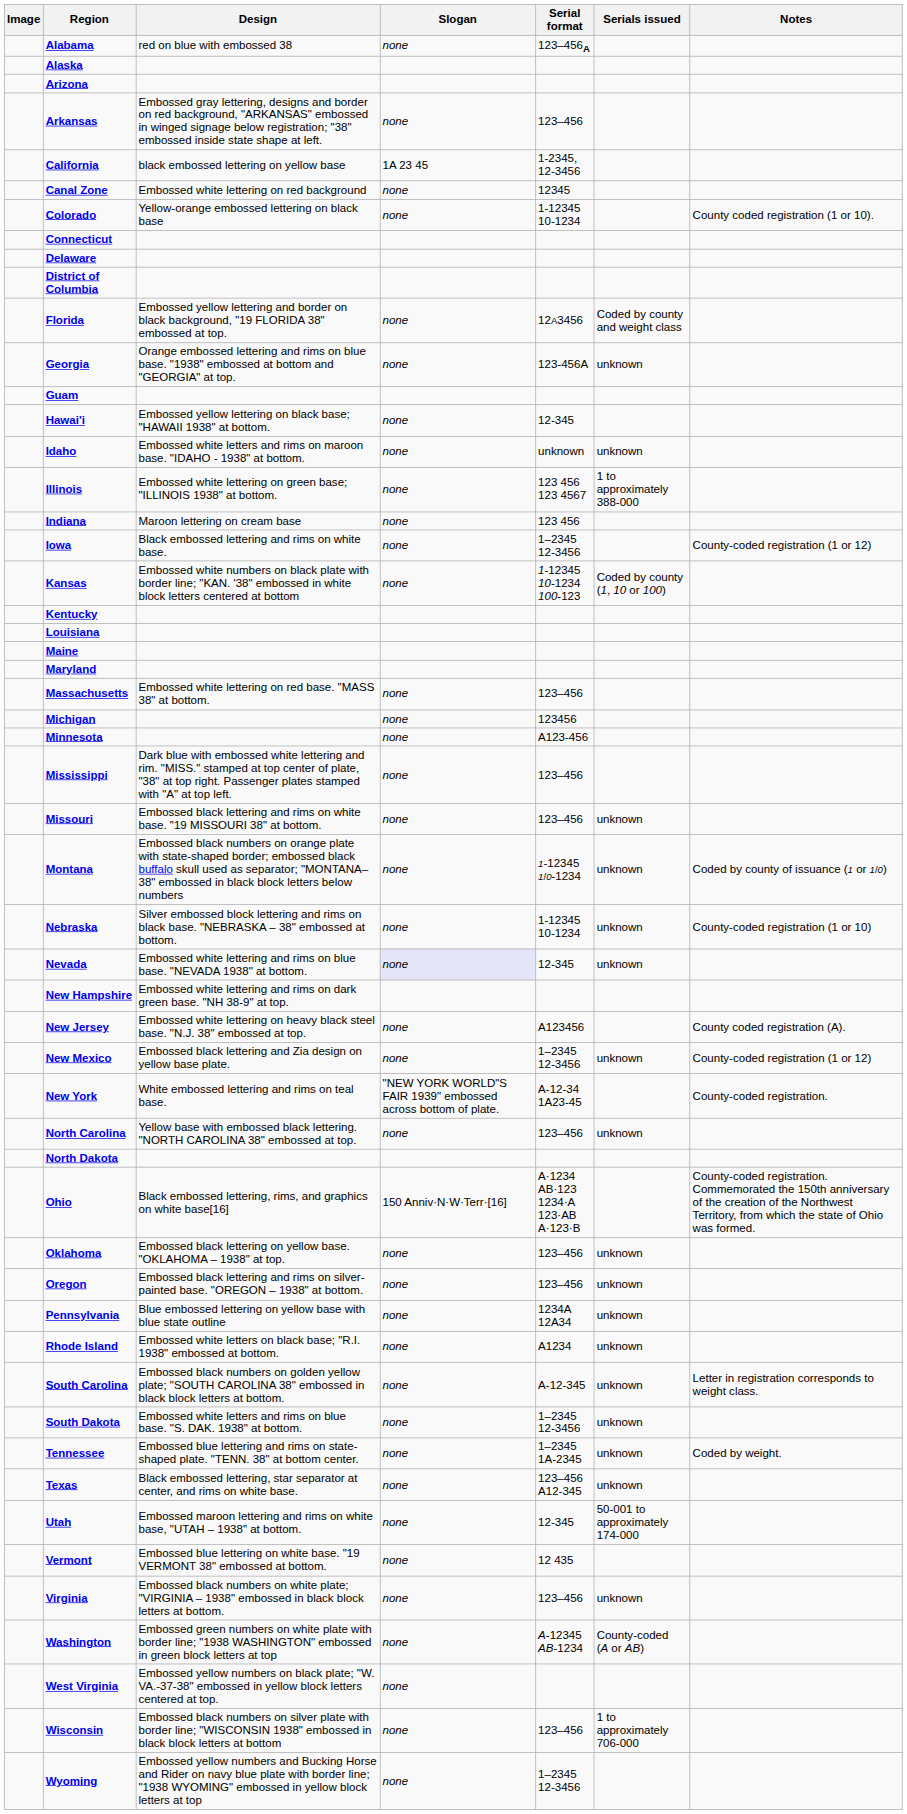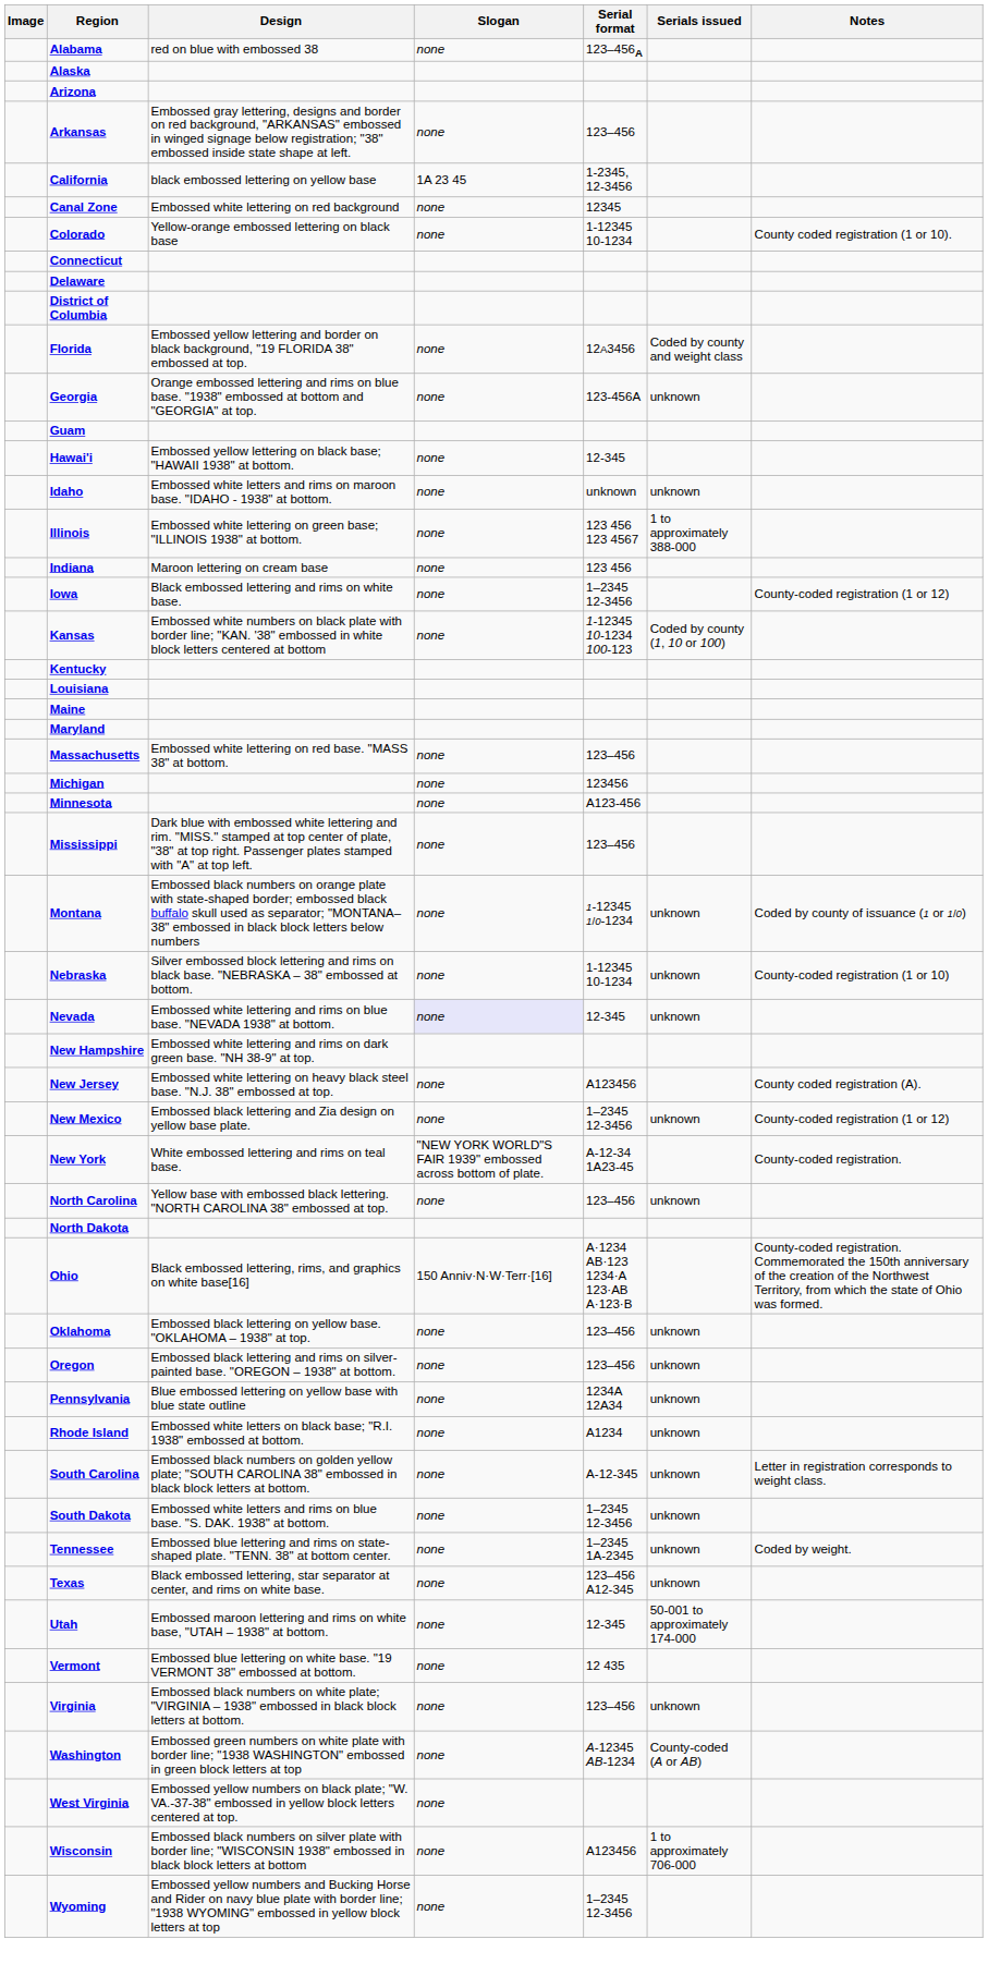 <table class="wikitable">
 <tr>
 <th>Image</th>
 <th>Region</th>
 <th>Design</th>
 <th>Slogan</th>
 <th>Serial format</th>
 <th>Serials issued</th>
 <th>Notes</th>
 </tr>
 <tr>
 <td></td>
 <td><strong><a href='#'>Alabama</a></strong></td>
 <td>red on blue with embossed 38</td>
 <td><em>none</em></td>
 <td>123–456<sub><strong>A</strong></sub></td>
 <td></td>
 <td></td>
 </tr>
 <tr>
 <td></td>
 <td><strong><a href='#'>Alaska</a></strong></td>
 <td></td>
 <td></td>
 <td></td>
 <td></td>
 <td></td>
 </tr>
 <tr>
 <td></td>
 <td><strong><a href='#'>Arizona</a></strong></td>
 <td></td>
 <td></td>
 <td></td>
 <td></td>
 <td></td>
 </tr>
 <tr>
 <td></td>
 <td><strong><a href='#'>Arkansas</a></strong></td>
 <td>Embossed gray lettering, designs and border on red background, "ARKANSAS" embossed in winged signage below registration; "38" embossed inside state shape at left.</td>
 <td><em>none</em></td>
 <td>123–456</td>
 <td></td>
 <td></td>
 </tr>
 <tr>
 <td></td>
 <td><strong><a href='#'>California</a></strong></td>
 <td>black embossed lettering on yellow base</td>
 <td>1A 23 45</td>
 <td>1-2345, 12-3456</td>
 <td></td>
 </tr>
 <tr>
 <td></td>
 <td><strong><a href='#'>Canal Zone</a></strong></td>
 <td>Embossed white lettering on red background</td>
 <td><em>none</em></td>
 <td>12345</td>
 <td></td>
 <td></td>
 </tr>
 <tr>
 <td></td>
 <td><strong><a href='#'>Colorado</a></strong></td>
 <td>Yellow-orange embossed lettering on black base</td>
 <td><em>none</em></td>
 <td>1-12345<br>10-1234</td>
 <td></td>
 <td>County coded registration (1 or 10).</td>
 </tr>
 <tr>
 <td></td>
 <td><strong><a href='#'>Connecticut</a></strong></td>
 <td></td>
 <td></td>
 <td></td>
 <td></td>
 <td></td>
 </tr>
 <tr>
 <td></td>
 <td><strong><a href='#'>Delaware</a></strong></td>
 <td></td>
 <td></td>
 <td></td>
 <td></td>
 <td></td>
 </tr>
 <tr>
 <td></td>
 <td><strong><a href='#'>District of Columbia</a></strong></td>
 <td></td>
 <td></td>
 <td></td>
 <td></td>
 <td></td>
 </tr>
 <tr>
 <td></td>
 <td><strong><a href='#'>Florida</a></strong></td>
 <td>Embossed yellow lettering and border on black background, "19 FLORIDA 38" embossed at top.</td>
 <td><em>none</em></td>
 <td>12<small>A</small>3456</td>
 <td>Coded by county and weight class</td>
 <td></td>
 </tr>
 <tr>
 <td></td>
 <td><strong><a href='#'>Georgia</a></strong></td>
 <td>Orange embossed lettering and rims on blue base. "1938" embossed at bottom and "GEORGIA" at top.</td>
 <td><em>none</em></td>
 <td>123-456A</td>
 <td>unknown</td>
 <td></td>
 </tr>
 <tr>
 <td></td>
 <td><strong><a href='#'>Guam</a></strong></td>
 <td></td>
 <td></td>
 <td></td>
 <td></td>
 <td></td>
 </tr>
 <tr>
 <td></td>
 <td><strong><a href='#'>Hawai'i</a></strong></td>
 <td>Embossed yellow lettering on black base; "HAWAII 1938" at bottom.</td>
 <td><em>none</em></td>
 <td>12-345</td>
 <td></td>
 <td></td>
 </tr>
 <tr>
 <td></td>
 <td><strong><a href='#'>Idaho</a></strong></td>
 <td>Embossed white letters and rims on maroon base. "IDAHO - 1938" at bottom.</td>
 <td><em>none</em></td>
 <td>unknown</td>
 <td>unknown</td>
 <td></td>
 </tr>
 <tr>
 <td></td>
 <td><strong><a href='#'>Illinois</a></strong></td>
 <td>Embossed white lettering on green base; "ILLINOIS 1938" at bottom.</td>
 <td><em>none</em></td>
 <td>123 456<br>123 4567</td>
 <td>1 to approximately 388-000</td>
 <td></td>
 </tr>
 <tr>
 <td></td>
 <td><strong><a href='#'>Indiana</a></strong></td>
 <td>Maroon lettering on cream base</td>
 <td><em>none</em></td>
 <td>123 456</td>
 <td></td>
 <td></td>
 </tr>
 <tr>
 <td></td>
 <td><strong><a href='#'>Iowa</a></strong></td>
 <td>Black embossed lettering and rims on white base.</td>
 <td><em>none</em></td>
 <td>1–2345<br>12-3456</td>
 <td></td>
 <td>County-coded registration (1 or 12)</td>
 </tr>
 <tr>
 <td></td>
 <td><strong><a href='#'>Kansas</a></strong></td>
 <td>Embossed white numbers on black plate with border line; "KAN. '38" embossed in white block letters centered at bottom</td>
 <td><em>none</em></td>
 <td><em>1</em>-12345<br><em>10</em>-1234<br><em>100</em>-123</td>
 <td>Coded by county (<em>1</em>, <em>10</em> or <em>100</em>)</td>
 <td></td>
 </tr>
 <tr>
 <td></td>
 <td><strong><a href='#'>Kentucky</a></strong></td>
 <td></td>
 <td></td>
 <td></td>
 <td></td>
 <td></td>
 </tr>
 <tr>
 <td></td>
 <td><strong><a href='#'>Louisiana</a></strong></td>
 <td></td>
 <td></td>
 <td></td>
 <td></td>
 <td></td>
 </tr>
 <tr>
 <td></td>
 <td><strong><a href='#'>Maine</a></strong></td>
 <td></td>
 <td></td>
 <td></td>
 <td></td>
 <td></td>
 </tr>
 <tr>
 <td></td>
 <td><strong><a href='#'>Maryland</a></strong></td>
 <td></td>
 <td></td>
 <td></td>
 <td></td>
 <td></td>
 </tr>
 <tr>
 <td></td>
 <td><strong><a href='#'>Massachusetts</a></strong></td>
 <td>Embossed white lettering on red base. "MASS 38" at bottom.</td>
 <td><em>none</em></td>
 <td>123–456</td>
 <td></td>
 <td></td>
 </tr>
 <tr>
 <td></td>
 <td><strong><a href='#'>Michigan</a></strong></td>
 <td></td>
 <td><em>none</em></td>
 <td>123456</td>
 <td></td>
 <td></td>
 </tr>
 <tr>
 <td></td>
 <td><strong><a href='#'>Minnesota</a></strong></td>
 <td></td>
 <td><em>none</em></td>
 <td>A123-456</td>
 <td></td>
 <td></td>
 </tr>
 <tr>
 <td></td>
 <td><strong><a href='#'>Mississippi</a></strong></td>
 <td>Dark blue with embossed white lettering and rim. "MISS." stamped at top center of plate, "38" at top right. Passenger plates stamped with "A" at top left.</td>
 <td><em>none</em></td>
 <td>123–456</td>
 <td></td>
 <td></td>
 </tr>
 <tr>
 <td></td>
-<td><strong><a href='#'>Missouri</a></strong></td>
-<td>Embossed black lettering and rims on white base. "19 MISSOURI 38" at bottom.</td>
-<td><em>none</em></td>
-<td>123–456</td>
-<td>unknown</td>
-<td></td>
-</tr>
-<tr>
-<td></td>
 <td><strong><a href='#'>Montana</a></strong></td>
 <td>Embossed black numbers on orange plate with state-shaped border; embossed black <a href='#'>buffalo</a> skull used as separator; "MONTANA–38" embossed in black block letters below numbers</td>
 <td><em>none</em></td>
 <td><small><em>1</em></small>-12345<br><small><em>1</em>/<em>0</em></small>-1234</td>
 <td>unknown</td>
 <td>Coded by county of issuance (<small><em>1</em></small> or <small><em>1</em>/<em>0</em></small>)</td>
 </tr>
 <tr>
 <td></td>
 <td><strong><a href='#'>Nebraska</a></strong></td>
 <td>Silver embossed block lettering and rims on black base. "NEBRASKA – 38" embossed at bottom.</td>
 <td><em>none</em></td>
 <td>1-12345<br>10-1234</td>
 <td>unknown</td>
 <td>County-coded registration (1 or 10)</td>
 </tr>
 <tr>
 <td></td>
 <td><strong><a href='#'>Nevada</a></strong></td>
 <td>Embossed white lettering and rims on blue base. "NEVADA 1938" at bottom.</td>
 <td style="background: lavender;"><em>none</em></td>
 <td>12-345</td>
 <td>unknown</td>
 <td></td>
 </tr>
 <tr>
 <td></td>
 <td><strong><a href='#'>New Hampshire</a></strong></td>
 <td>Embossed white lettering and rims on dark green base. "NH 38-9" at top.</td>
 <td></td>
 <td></td>
 <td></td>
 <td></td>
 </tr>
 <tr>
 <td></td>
 <td><strong><a href='#'>New Jersey</a></strong></td>
 <td>Embossed white lettering on heavy black steel base. "N.J. 38" embossed at top.</td>
 <td><em>none</em></td>
 <td>A123456</td>
 <td></td>
 <td>County coded registration (A).</td>
 </tr>
 <tr>
 <td></td>
 <td><strong><a href='#'>New Mexico</a></strong></td>
 <td>Embossed black lettering and Zia design on yellow base plate.</td>
 <td><em>none</em></td>
 <td>1–2345<br>12-3456</td>
 <td>unknown</td>
 <td>County-coded registration (1 or 12)</td>
 </tr>
 <tr>
 <td></td>
 <td><strong><a href='#'>New York</a></strong></td>
 <td>White embossed lettering and rims on teal base.</td>
 <td>"NEW YORK WORLD"S FAIR 1939" embossed across bottom of plate.</td>
 <td>A-12-34<br>1A23-45</td>
 <td></td>
 <td>County-coded registration.</td>
 </tr>
 <tr>
 <td></td>
 <td><strong><a href='#'>North Carolina</a></strong></td>
 <td>Yellow base with embossed black lettering. "NORTH CAROLINA 38" embossed at top.</td>
 <td><em>none</em></td>
 <td>123–456</td>
 <td>unknown</td>
 <td></td>
 </tr>
 <tr>
 <td></td>
 <td><strong><a href='#'>North Dakota</a></strong></td>
 <td></td>
 <td></td>
 <td></td>
 <td></td>
 <td></td>
 </tr>
 <tr>
 <td></td>
 <td><strong><a href='#'>Ohio</a></strong></td>
 <td>Black embossed lettering, rims, and graphics on white base[16]</td>
 <td>150 Anniv·N·W·Terr·[16]</td>
 <td>A·1234<br>AB·123<br>1234·A<br>123·AB<br>A·123·B</td>
 <td></td>
 <td>County-coded registration. Commemorated the 150th anniversary of the creation of the Northwest Territory, from which the state of Ohio was formed.</td>
 </tr>
 <tr>
 <td></td>
 <td><strong><a href='#'>Oklahoma</a></strong></td>
 <td>Embossed black lettering on yellow base. "OKLAHOMA – 1938" at top.</td>
 <td><em>none</em></td>
 <td>123–456</td>
 <td>unknown</td>
 <td></td>
 </tr>
 <tr>
 <td></td>
 <td><strong><a href='#'>Oregon</a></strong></td>
 <td>Embossed black lettering and rims on silver-painted base. "OREGON – 1938" at bottom.</td>
 <td><em>none</em></td>
 <td>123–456</td>
 <td>unknown</td>
 <td></td>
 </tr>
 <tr>
 <td></td>
 <td><strong><a href='#'>Pennsylvania</a></strong></td>
 <td>Blue embossed lettering on yellow base with blue state outline</td>
 <td><em>none</em></td>
 <td>1234A <br>12A34</td>
 <td>unknown</td>
 <td></td>
 </tr>
 <tr>
 <td></td>
 <td><strong><a href='#'>Rhode Island</a></strong></td>
 <td>Embossed white letters on black base; "R.I. 1938" embossed at bottom.</td>
 <td><em>none</em></td>
 <td>A1234</td>
 <td>unknown</td>
 <td></td>
 </tr>
 <tr>
 <td></td>
 <td><strong><a href='#'>South Carolina</a></strong></td>
 <td>Embossed black numbers on golden yellow plate; "SOUTH CAROLINA 38" embossed in black block letters at bottom.</td>
 <td><em>none</em></td>
 <td>A-12-345</td>
 <td>unknown</td>
 <td>Letter in registration corresponds to weight class.</td>
 </tr>
 <tr>
 <td></td>
 <td><strong><a href='#'>South Dakota</a></strong></td>
 <td>Embossed white letters and rims on blue base. "S. DAK. 1938" at bottom.</td>
 <td><em>none</em></td>
 <td>1–2345<br>12-3456</td>
 <td>unknown</td>
 <td></td>
 </tr>
 <tr>
 <td></td>
 <td><strong><a href='#'>Tennessee</a></strong></td>
 <td>Embossed blue lettering and rims on state-shaped plate. "TENN. 38" at bottom center.</td>
 <td><em>none</em></td>
 <td>1–2345<br>1A-2345</td>
 <td>unknown</td>
 <td>Coded by weight.</td>
 </tr>
 <tr>
 <td></td>
 <td><strong><a href='#'>Texas</a></strong></td>
 <td>Black embossed lettering, star separator at center, and rims on white base.</td>
 <td><em>none</em></td>
 <td>123–456<br>A12-345</td>
 <td>unknown</td>
 <td></td>
 </tr>
 <tr>
 <td></td>
 <td><strong><a href='#'>Utah</a></strong></td>
 <td>Embossed maroon lettering and rims on white base, "UTAH – 1938" at bottom.</td>
 <td><em>none</em></td>
 <td>12-345</td>
 <td>50-001 to approximately 174-000</td>
 <td></td>
 </tr>
 <tr>
 <td></td>
 <td><strong><a href='#'>Vermont</a></strong></td>
 <td>Embossed blue lettering on white base. "19 VERMONT 38" embossed at bottom.</td>
 <td><em>none</em></td>
 <td>12 435</td>
 <td></td>
 <td></td>
 </tr>
 <tr>
 <td></td>
 <td><strong><a href='#'>Virginia</a></strong></td>
 <td>Embossed black numbers on white plate; "VIRGINIA – 1938" embossed in black block letters at bottom.</td>
 <td><em>none</em></td>
 <td>123–456</td>
 <td>unknown</td>
 <td></td>
 </tr>
 <tr>
 <td></td>
 <td><strong><a href='#'>Washington</a></strong></td>
 <td>Embossed green numbers on white plate with border line; "1938 WASHINGTON" embossed in green block letters at top</td>
 <td><em>none</em></td>
 <td><em>A</em>-12345<br><em>AB</em>-1234</td>
 <td>County-coded<br>(<em>A</em> or <em>AB</em>)</td>
 <td></td>
 </tr>
 <tr>
 <td></td>
 <td><strong><a href='#'>West Virginia</a></strong></td>
 <td>Embossed yellow numbers on black plate; "W. VA.-37-38" embossed in yellow block letters centered at top.</td>
 <td><em>none</em></td>
 <td></td>
 <td></td>
 <td></td>
 </tr>
 <tr>
 <td></td>
 <td><strong><a href='#'>Wisconsin</a></strong></td>
 <td>Embossed black numbers on silver plate with border line; "WISCONSIN 1938" embossed in black block letters at bottom</td>
 <td><em>none</em></td>
-<td>123–456</td>
+<td>A123456</td>
 <td>1 to approximately 706-000</td>
 <td></td>
 </tr>
 <tr>
 <td></td>
 <td><strong><a href='#'>Wyoming</a></strong></td>
 <td>Embossed yellow numbers and Bucking Horse and Rider on navy blue plate with border line; "1938 WYOMING" embossed in yellow block letters at top</td>
 <td><em>none</em></td>
 <td>1–2345<br>12-3456</td>
 <td></td>
 <td></td>
 </tr>
 </table>
